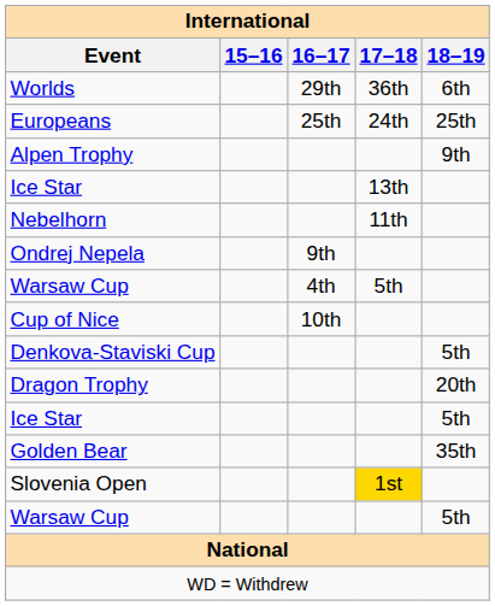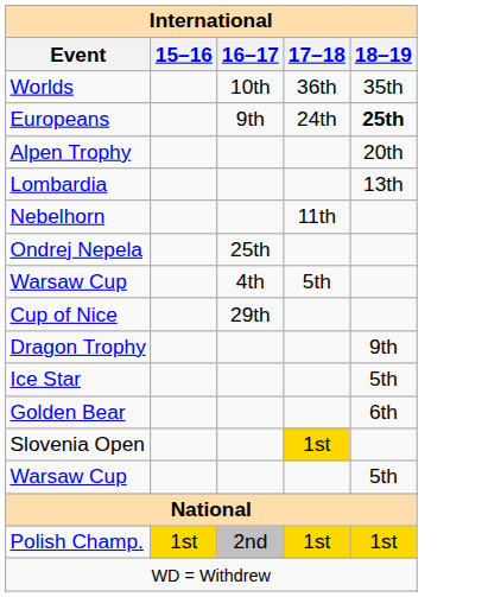 <table class="wikitable" style="text-align:center">
 <tr>
 <th style="background-color: #ffdead; " colspan=5 align=center>International</th>
 </tr>
 <tr>
 <th>Event</th>
 <th><a href='#'>15–16</a></th>
 <th><a href='#'>16–17</a></th>
 <th><a href='#'>17–18</a></th>
 <th><a href='#'>18–19</a></th>
 </tr>
 <tr>
 <td align=left><a href='#'>Worlds</a></td>
 <td></td>
-<td>29th</td>
+<td>10th</td>
 <td>36th</td>
-<td>6th</td>
+<td>35th</td>
 </tr>
 <tr>
 <td align=left><a href='#'>Europeans</a></td>
 <td></td>
-<td>25th</td>
+<td>9th</td>
 <td>24th</td>
-<td>25th</td>
+<td><strong>25th</strong></td>
 </tr>
 <tr>
 <td align=left> <a href='#'>Alpen Trophy</a></td>
 <td></td>
 <td></td>
 <td></td>
-<td>9th</td>
+<td>20th</td>
 </tr>
 <tr>
-<td align=left> <a href='#'>Ice Star</a></td>
+<td align=left> <a href='#'>Lombardia</a></td>
+<td></td>
 <td></td>
 <td></td>
 <td>13th</td>
-<td></td>
 </tr>
 <tr>
 <td align=left> <a href='#'>Nebelhorn</a></td>
 <td></td>
 <td></td>
 <td>11th</td>
 <td></td>
 </tr>
 <tr>
 <td align=left> <a href='#'>Ondrej Nepela</a></td>
 <td></td>
-<td>9th</td>
+<td>25th</td>
 <td></td>
 <td></td>
 </tr>
 <tr>
 <td align=left> <a href='#'>Warsaw Cup</a></td>
 <td></td>
 <td>4th</td>
 <td>5th</td>
 <td></td>
 </tr>
 <tr>
 <td align=left><a href='#'>Cup of Nice</a></td>
 <td></td>
-<td>10th</td>
+<td>29th</td>
 <td></td>
 <td></td>
-</tr>
-<tr>
-<td align=left><a href='#'>Denkova-Staviski Cup</a></td>
-<td></td>
-<td></td>
-<td></td>
-<td>5th</td>
 </tr>
 <tr>
 <td align=left><a href='#'>Dragon Trophy</a></td>
 <td></td>
 <td></td>
 <td></td>
-<td>20th</td>
+<td>9th</td>
 </tr>
 <tr>
 <td align=left><a href='#'>Ice Star</a></td>
 <td></td>
 <td></td>
 <td></td>
 <td>5th</td>
 </tr>
 <tr>
 <td align=left><a href='#'>Golden Bear</a></td>
 <td></td>
 <td></td>
 <td></td>
-<td>35th</td>
+<td>6th</td>
 </tr>
 <tr>
 <td align=left>Slovenia Open</td>
 <td></td>
 <td></td>
 <td bgcolor=gold>1st</td>
 <td></td>
 </tr>
 <tr>
 <td align=left><a href='#'>Warsaw Cup</a></td>
 <td></td>
 <td></td>
 <td></td>
 <td>5th</td>
 </tr>
 <tr>
 <th style="background-color: #ffdead; " colspan=5 align=center>National</th>
 </tr>
 <tr>
+<td align=left><a href='#'>Polish Champ.</a></td>
+<td bgcolor=gold>1st</td>
+<td bgcolor=silver>2nd</td>
+<td bgcolor=gold>1st</td>
+<td bgcolor=gold>1st</td>
+</tr>
+<tr>
 <td colspan=5 align=center><small> WD = Withdrew </small></td>
 </tr>
 </table>
